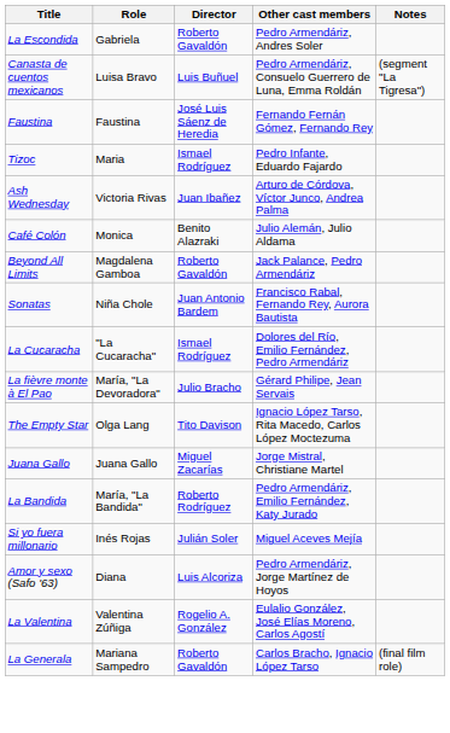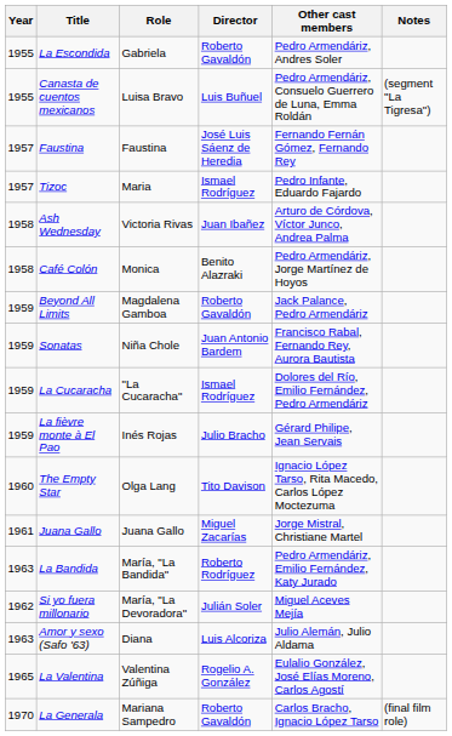 <table class="wikitable">
 <tr>
+<th>Year</th>
 <th>Title</th>
 <th>Role</th>
 <th>Director</th>
 <th>Other cast members</th>
 <th>Notes</th>
 </tr>
 <tr>
+<td>1955</td>
 <td><em><a href='#'>La Escondida</a></em></td>
 <td>Gabriela</td>
 <td><a href='#'>Roberto Gavaldón</a></td>
 <td><a href='#'>Pedro Armendáriz</a>, Andres Soler</td>
 <td></td>
 </tr>
 <tr>
+<td>1955</td>
 <td><em><a href='#'>Canasta de cuentos mexicanos</a></em></td>
 <td>Luisa Bravo</td>
 <td><a href='#'>Luis Buñuel</a></td>
 <td><a href='#'>Pedro Armendáriz</a>, Consuelo Guerrero de Luna, Emma Roldán</td>
 <td>(segment "La Tigresa")</td>
 </tr>
 <tr>
+<td>1957</td>
 <td><em><a href='#'>Faustina</a></em></td>
 <td>Faustina</td>
 <td><a href='#'>José Luis Sáenz de Heredia</a></td>
 <td><a href='#'>Fernando Fernán Gómez</a>, <a href='#'>Fernando Rey</a></td>
 <td></td>
 </tr>
 <tr>
+<td>1957</td>
 <td><em><a href='#'>Tizoc</a></em></td>
 <td>Maria</td>
 <td><a href='#'>Ismael Rodríguez</a></td>
 <td><a href='#'>Pedro Infante</a>, Eduardo Fajardo</td>
 <td></td>
 </tr>
 <tr>
+<td>1958</td>
 <td><em><a href='#'>Ash Wednesday</a></em></td>
 <td>Victoria Rivas</td>
 <td><a href='#'>Juan Ibañez</a></td>
 <td><a href='#'>Arturo de Córdova</a>, <a href='#'>Víctor Junco</a>, <a href='#'>Andrea Palma</a></td>
 <td></td>
 </tr>
 <tr>
+<td>1958</td>
 <td><em><a href='#'>Café Colón</a></em></td>
 <td>Monica</td>
 <td>Benito Alazraki</td>
-<td><a href='#'>Julio Alemán</a>, Julio Aldama</td>
+<td><a href='#'>Pedro Armendáriz</a>, Jorge Martínez de Hoyos</td>
 <td></td>
 </tr>
 <tr>
+<td>1959</td>
 <td><em><a href='#'>Beyond All Limits</a></em></td>
 <td>Magdalena Gamboa</td>
 <td><a href='#'>Roberto Gavaldón</a></td>
 <td><a href='#'>Jack Palance</a>, <a href='#'>Pedro Armendáriz</a></td>
 <td></td>
 </tr>
 <tr>
+<td>1959</td>
 <td><em><a href='#'>Sonatas</a></em></td>
 <td>Niña Chole</td>
 <td><a href='#'>Juan Antonio Bardem</a></td>
 <td><a href='#'>Francisco Rabal</a>, <a href='#'>Fernando Rey</a>, <a href='#'>Aurora Bautista</a></td>
 <td></td>
 </tr>
 <tr>
+<td>1959</td>
 <td><em><a href='#'>La Cucaracha</a></em></td>
 <td>"La Cucaracha"</td>
 <td><a href='#'>Ismael Rodríguez</a></td>
 <td><a href='#'>Dolores del Río</a>, <a href='#'>Emilio Fernández</a>, <a href='#'>Pedro Armendáriz</a></td>
 <td></td>
 </tr>
 <tr>
+<td>1959</td>
 <td><em><a href='#'>La fièvre monte à El Pao</a></em></td>
-<td>María, "La Devoradora"</td>
+<td>Inés Rojas</td>
 <td><a href='#'>Julio Bracho</a></td>
 <td><a href='#'>Gérard Philipe</a>, <a href='#'>Jean Servais</a></td>
 <td></td>
 </tr>
 <tr>
+<td>1960</td>
 <td><em><a href='#'>The Empty Star</a></em></td>
 <td>Olga Lang</td>
 <td><a href='#'>Tito Davison</a></td>
 <td><a href='#'>Ignacio López Tarso</a>, Rita Macedo, Carlos López Moctezuma</td>
 <td></td>
 </tr>
 <tr>
+<td>1961</td>
 <td><em><a href='#'>Juana Gallo</a></em></td>
 <td>Juana Gallo</td>
 <td><a href='#'>Miguel Zacarías</a></td>
 <td><a href='#'>Jorge Mistral</a>, Christiane Martel</td>
 <td></td>
 </tr>
 <tr>
+<td>1963</td>
 <td><em><a href='#'>La Bandida</a></em></td>
 <td>María, "La Bandida"</td>
 <td><a href='#'>Roberto Rodríguez</a></td>
 <td><a href='#'>Pedro Armendáriz</a>, <a href='#'>Emilio Fernández</a>, <a href='#'>Katy Jurado</a></td>
 <td></td>
 </tr>
 <tr>
+<td>1962</td>
 <td><em><a href='#'>Si yo fuera millonario</a></em></td>
-<td>Inés Rojas</td>
+<td>María, "La Devoradora"</td>
 <td><a href='#'>Julián Soler</a></td>
 <td><a href='#'>Miguel Aceves Mejía</a></td>
 <td></td>
 </tr>
 <tr>
+<td>1963</td>
 <td><em><a href='#'>Amor y sexo</a> (Safo '63)</em></td>
 <td>Diana</td>
 <td><a href='#'>Luis Alcoriza</a></td>
-<td><a href='#'>Pedro Armendáriz</a>, Jorge Martínez de Hoyos</td>
+<td><a href='#'>Julio Alemán</a>, Julio Aldama</td>
 <td></td>
 </tr>
 <tr>
+<td>1965</td>
 <td><em><a href='#'>La Valentina</a></em></td>
 <td>Valentina Zúñiga</td>
 <td><a href='#'>Rogelio A. González</a></td>
 <td><a href='#'>Eulalio González</a>, <a href='#'>José Elías Moreno</a>, <a href='#'>Carlos Agostí</a></td>
 <td></td>
 </tr>
 <tr>
+<td>1970</td>
 <td><em><a href='#'>La Generala</a></em></td>
 <td>Mariana Sampedro</td>
 <td><a href='#'>Roberto Gavaldón</a></td>
 <td><a href='#'>Carlos Bracho</a>, <a href='#'>Ignacio López Tarso</a></td>
 <td>(final film role)</td>
 </tr>
 </table>
